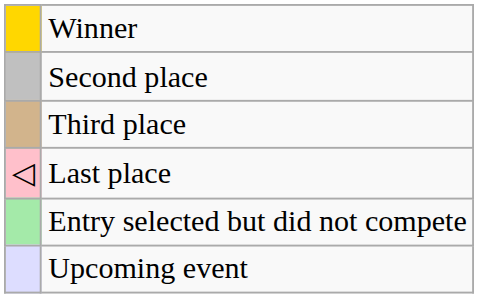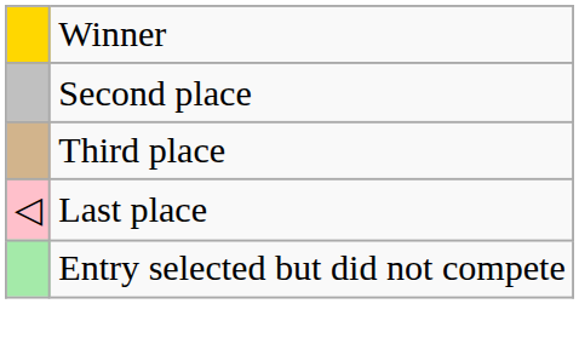 <table class="sortable wikitable plainrowheaders">
 <tr>
 <td style="background-color:gold"></td>
 <td>Winner</td>
 </tr>
 <tr>
 <td style="background-color:silver"></td>
 <td>Second place</td>
 </tr>
 <tr>
 <td style="background-color:tan"></td>
 <td>Third place</td>
 </tr>
 <tr>
 <td style="background-color:pink">◁</td>
 <td>Last place</td>
 </tr>
 <tr>
 <td style="background-color:#A4EAA9"></td>
 <td>Entry selected but did not compete</td>
 </tr>
-<tr>
-<td style="text-align:center; background-color:#DDF;"></td>
-<td>Upcoming event</td>
-</tr>
 </table>
